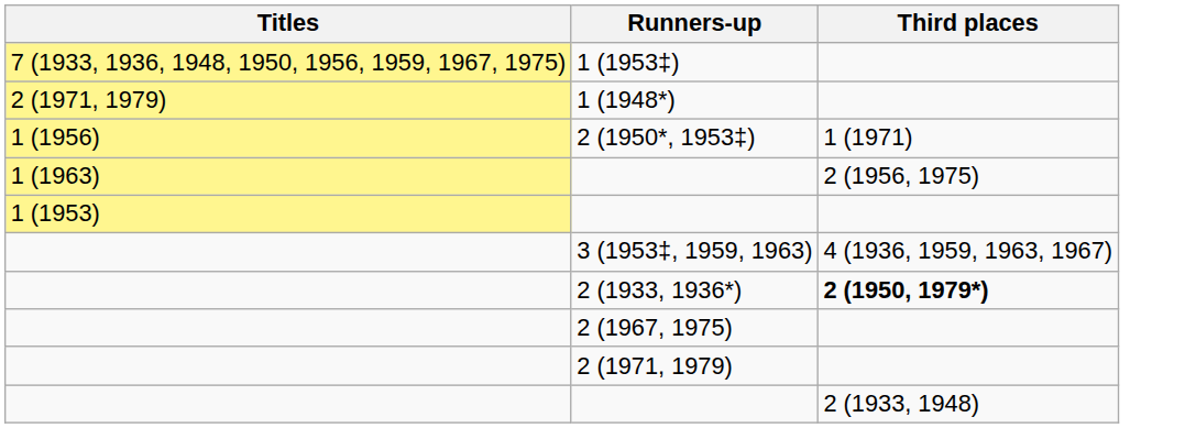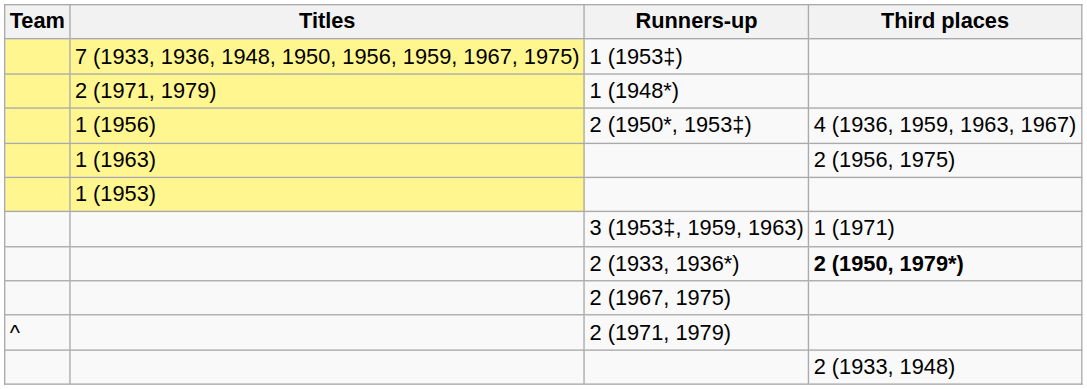 <table class=wikitable>
 <tr>
+<th>Team</th>
 <th>Titles</th>
 <th>Runners-up</th>
 <th>Third places</th>
 </tr>
 <tr>
+<td style=background:#FFF68F></td>
 <td style=background:#FFF68F>7 (1933, 1936, 1948, 1950, 1956, 1959, 1967, 1975)</td>
 <td>1 (1953‡)</td>
 <td></td>
 </tr>
 <tr>
+<td style=background:#FFF68F></td>
 <td style=background:#FFF68F>2 (1971, 1979)</td>
 <td>1 (1948*)</td>
 <td></td>
 </tr>
 <tr>
+<td style=background:#FFF68F></td>
 <td style=background:#FFF68F>1 (1956)</td>
 <td>2 (1950*, 1953‡)</td>
-<td>1 (1971)</td>
+<td>4 (1936, 1959, 1963, 1967)</td>
 </tr>
 <tr>
+<td style=background:#FFF68F></td>
 <td style=background:#FFF68F>1 (1963)</td>
 <td></td>
 <td>2 (1956, 1975)</td>
 </tr>
 <tr>
+<td style=background:#FFF68F></td>
 <td style=background:#FFF68F>1 (1953)</td>
 <td></td>
 <td></td>
 </tr>
 <tr>
 <td></td>
+<td></td>
 <td>3 (1953‡, 1959, 1963)</td>
-<td>4 (1936, 1959, 1963, 1967)</td>
+<td>1 (1971)</td>
 </tr>
 <tr>
+<td></td>
 <td></td>
 <td>2 (1933, 1936*)</td>
 <td><strong>2 (1950, 1979*)</strong></td>
 </tr>
 <tr>
 <td></td>
+<td></td>
 <td>2 (1967, 1975)</td>
 <td></td>
 </tr>
 <tr>
+<td>^</td>
 <td></td>
 <td>2 (1971, 1979)</td>
 <td></td>
 </tr>
 <tr>
 <td></td>
 <td></td>
+<td></td>
 <td>2 (1933, 1948)</td>
 </tr>
 </table>
